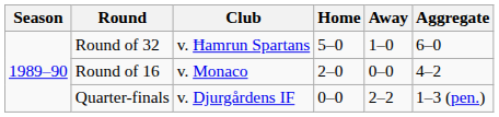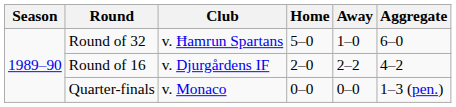 <table class="wikitable">
 <tr>
 <th>Season</th>
 <th>Round</th>
 <th>Club</th>
 <th>Home</th>
 <th>Away</th>
 <th>Aggregate</th>
 </tr>
 <tr>
 <td rowspan="3"><a href='#'>1989–90</a></td>
 <td>Round of 32</td>
 <td>v.  <a href='#'>Ħamrun Spartans</a></td>
 <td>5–0</td>
 <td>1–0</td>
 <td>6–0</td>
 </tr>
 <tr>
 <td>Round of 16</td>
-<td>v.  <a href='#'>Monaco</a></td>
+<td>v.  <a href='#'>Djurgårdens IF</a></td>
 <td>2–0</td>
-<td>0–0 </td>
+<td>2–2</td>
 <td>4–2</td>
 </tr>
 <tr>
 <td>Quarter-finals</td>
-<td>v.  <a href='#'>Djurgårdens IF</a></td>
+<td>v.  <a href='#'>Monaco</a></td>
 <td>0–0</td>
-<td>2–2</td>
+<td>0–0 </td>
 <td>1–3 (<a href='#'>pen.</a>)</td>
 </tr>
 </table>
